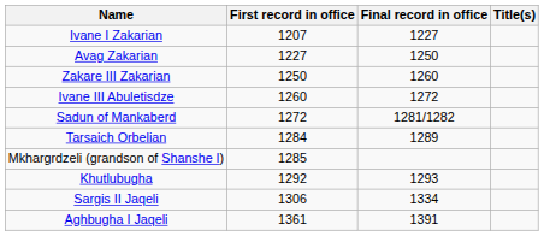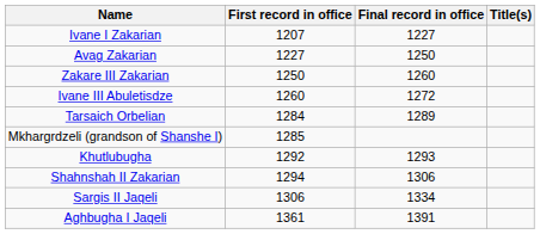 <table class="wikitable" style="text-align:center;">
 <tr>
 <th>Name</th>
 <th>First record in office</th>
 <th>Final record in office</th>
 <th>Title(s)</th>
 </tr>
 <tr>
 <td><a href='#'>Ivane I Zakarian</a></td>
 <td>1207</td>
 <td>1227</td>
 <td></td>
 </tr>
 <tr>
 <td><a href='#'>Avag Zakarian</a></td>
 <td>1227</td>
 <td>1250</td>
 <td></td>
 </tr>
 <tr>
 <td><a href='#'>Zakare III Zakarian</a></td>
 <td>1250</td>
 <td>1260</td>
 <td></td>
 </tr>
 <tr>
 <td><a href='#'>Ivane III Abuletisdze</a></td>
 <td>1260</td>
 <td>1272</td>
 <td></td>
 </tr>
 <tr>
-<td><a href='#'>Sadun of Mankaberd</a></td>
-<td>1272</td>
-<td>1281/1282</td>
-<td></td>
-</tr>
-<tr>
 <td><a href='#'>Tarsaich Orbelian</a></td>
 <td>1284</td>
 <td>1289</td>
 <td></td>
 </tr>
 <tr>
 <td>Mkhargrdzeli (grandson of <a href='#'>Shanshe I</a>)</td>
 <td>1285</td>
 <td></td>
 <td></td>
 </tr>
 <tr>
 <td><a href='#'>Khutlubugha</a></td>
 <td>1292</td>
 <td>1293</td>
 <td></td>
 </tr>
 <tr>
+<td><a href='#'>Shahnshah II Zakarian</a></td>
+<td>1294</td>
+<td>1306</td>
+<td></td>
+</tr>
+<tr>
 <td><a href='#'>Sargis II Jaqeli</a></td>
 <td>1306</td>
 <td>1334</td>
 <td></td>
 </tr>
 <tr>
 <td><a href='#'>Aghbugha I Jaqeli</a></td>
 <td>1361</td>
 <td>1391</td>
 <td></td>
 </tr>
 </table>
